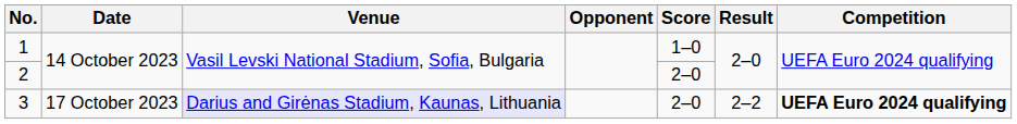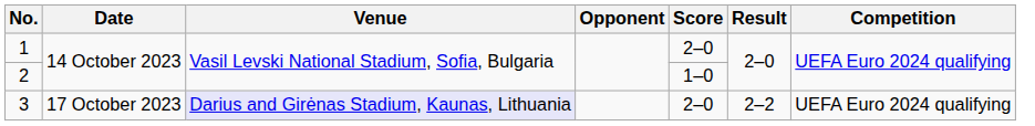 <table class="wikitable sortable">
 <tr>
 <th scope="col">No.</th>
 <th scope="col">Date</th>
 <th scope="col">Venue</th>
 <th scope="col">Opponent</th>
 <th scope="col">Score</th>
 <th scope="col">Result</th>
 <th scope="col">Competition</th>
 </tr>
 <tr>
 <td align=center>1</td>
 <td rowspan=2>14 October 2023</td>
 <td rowspan=2><a href='#'>Vasil Levski National Stadium</a>, <a href='#'>Sofia</a>, Bulgaria</td>
 <td rowspan=2></td>
-<td align=center>1–0</td>
+<td align=center>2–0</td>
 <td rowspan=2; align=center>2–0</td>
 <td rowspan=2><a href='#'>UEFA Euro 2024 qualifying</a></td>
 </tr>
 <tr>
 <td align=center>2</td>
-<td align=center>2–0</td>
+<td align=center>1–0</td>
 </tr>
 <tr>
 <td align=center>3</td>
 <td>17 October 2023</td>
 <td style="background: lavender;"><a href='#'>Darius and Girėnas Stadium</a>, <a href='#'>Kaunas</a>, Lithuania</td>
 <td></td>
 <td align=center>2–0</td>
 <td align=center>2–2</td>
-<td><strong>UEFA Euro 2024 qualifying</strong></td>
+<td>UEFA Euro 2024 qualifying</td>
 </tr>
 </table>
